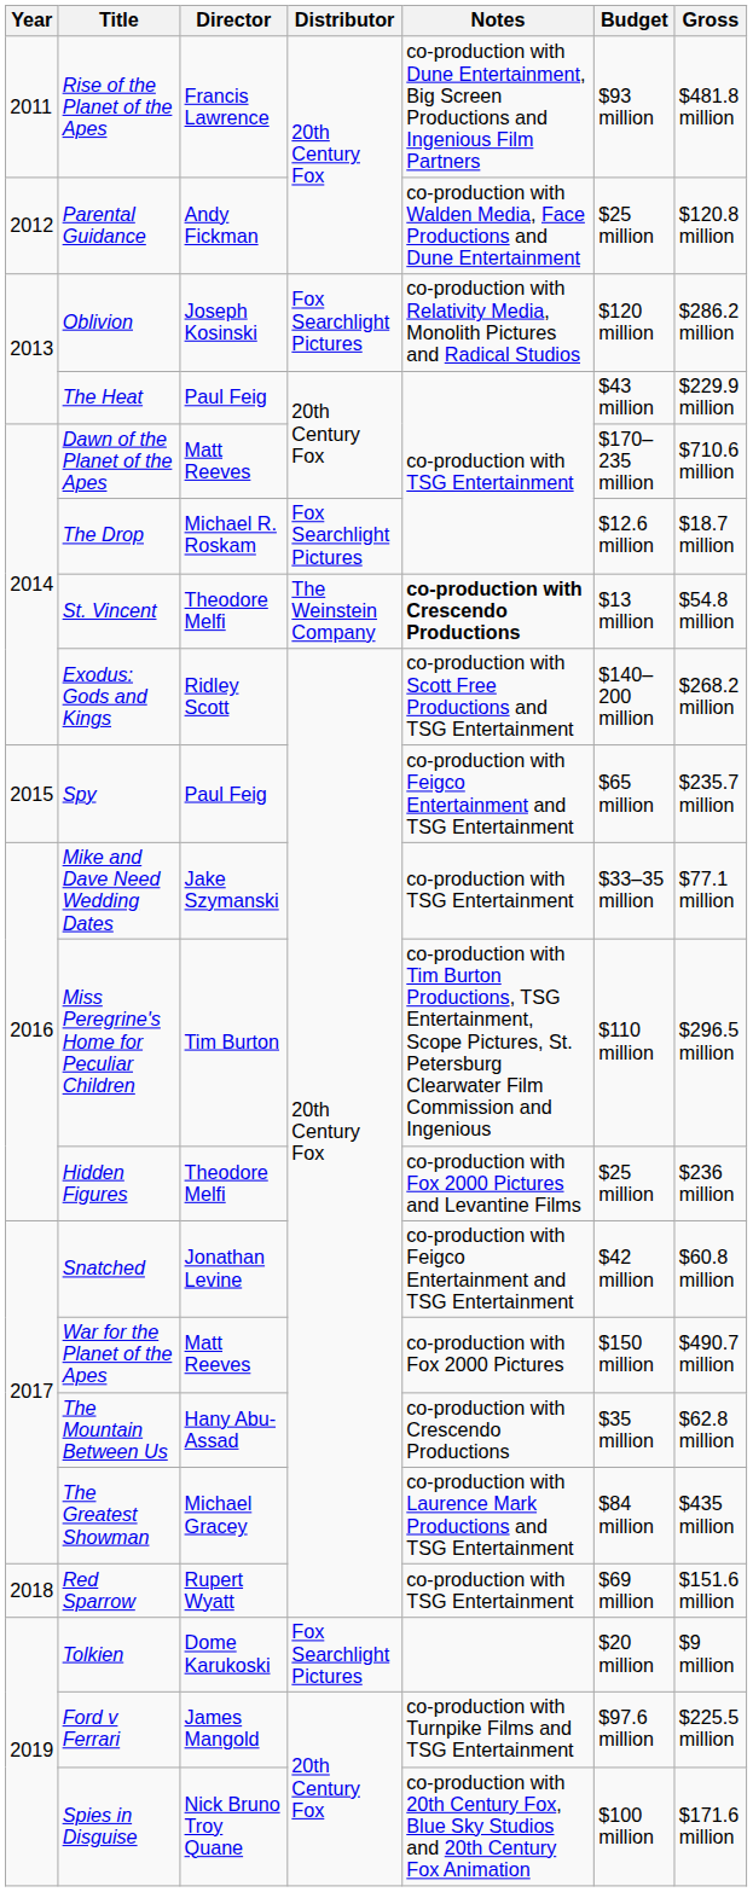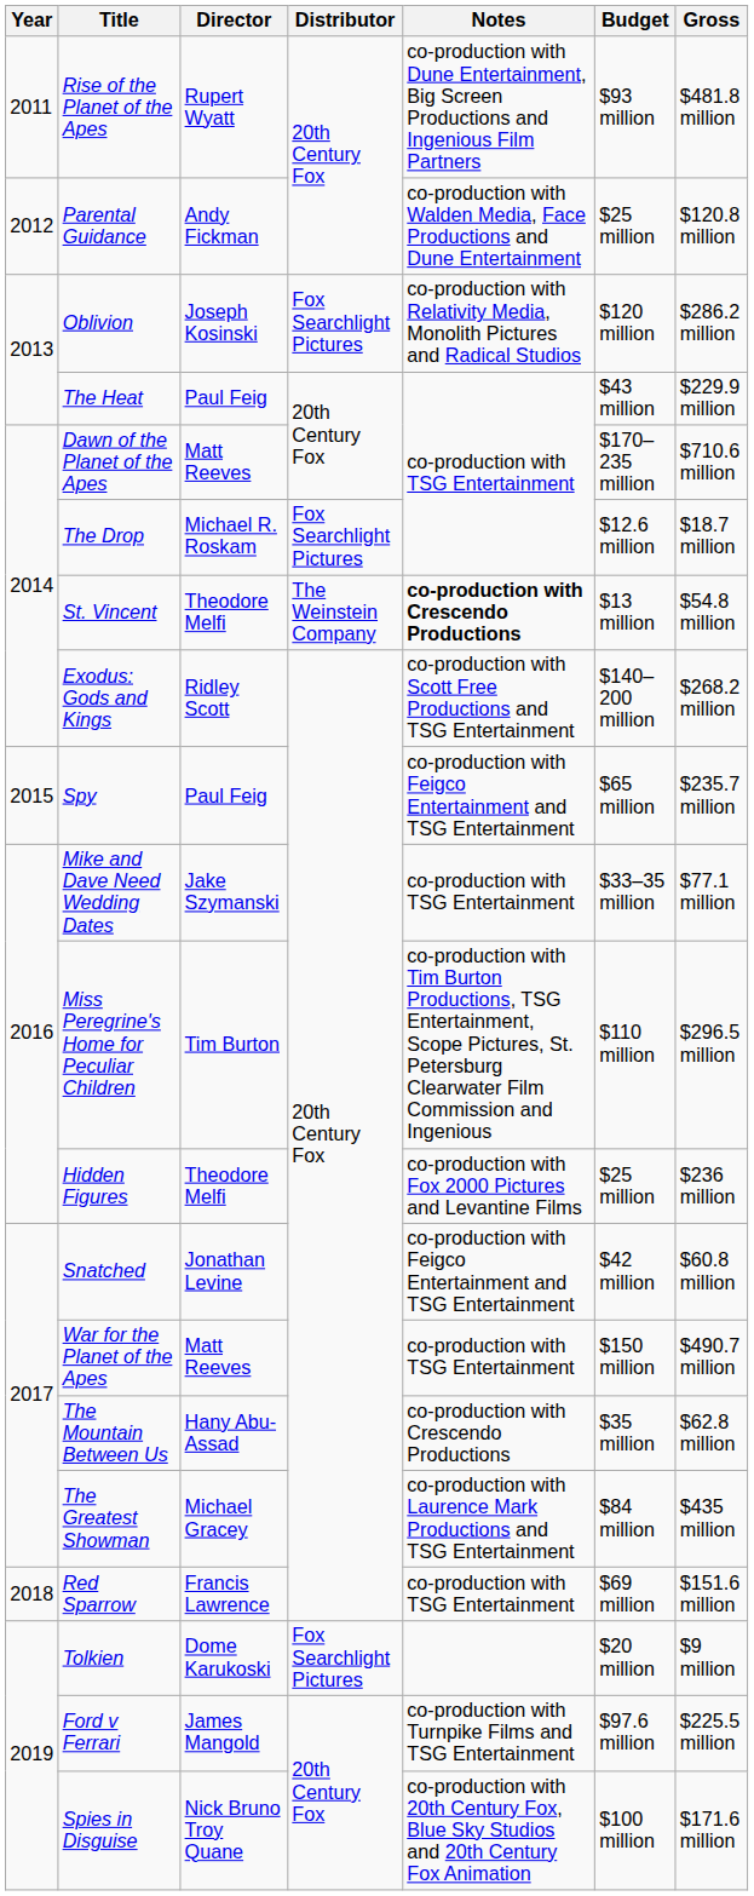 <table class="wikitable sortable">
 <tr>
 <th>Year</th>
 <th>Title</th>
 <th>Director</th>
 <th>Distributor</th>
 <th>Notes</th>
 <th>Budget</th>
 <th>Gross</th>
 </tr>
 <tr>
 <td>2011</td>
 <td><em><a href='#'>Rise of the Planet of the Apes</a></em></td>
-<td><a href='#'>Francis Lawrence</a></td>
+<td><a href='#'>Rupert Wyatt</a></td>
 <td rowspan="2"><a href='#'>20th Century Fox</a></td>
 <td>co-production with <a href='#'>Dune Entertainment</a>, Big Screen Productions and <a href='#'>Ingenious Film Partners</a></td>
 <td>$93 million</td>
 <td>$481.8 million</td>
 </tr>
 <tr>
 <td>2012</td>
 <td><em><a href='#'>Parental Guidance</a></em></td>
 <td><a href='#'>Andy Fickman</a></td>
 <td>co-production with <a href='#'>Walden Media</a>, <a href='#'>Face Productions</a> and <a href='#'>Dune Entertainment</a></td>
 <td>$25 million</td>
 <td>$120.8 million</td>
 </tr>
 <tr>
 <td rowspan="2">2013</td>
 <td><em><a href='#'>Oblivion</a></em></td>
 <td><a href='#'>Joseph Kosinski</a></td>
 <td><a href='#'>Fox Searchlight Pictures</a></td>
 <td>co-production with <a href='#'>Relativity Media</a>, Monolith Pictures and <a href='#'>Radical Studios</a></td>
 <td>$120 million</td>
 <td>$286.2 million</td>
 </tr>
 <tr>
 <td><em><a href='#'>The Heat</a></em></td>
 <td><a href='#'>Paul Feig</a></td>
 <td rowspan="2">20th Century Fox</td>
 <td rowspan="3">co-production with <a href='#'>TSG Entertainment</a></td>
 <td>$43 million</td>
 <td>$229.9 million</td>
 </tr>
 <tr>
 <td rowspan="4">2014</td>
 <td><em><a href='#'>Dawn of the Planet of the Apes</a></em></td>
 <td><a href='#'>Matt Reeves</a></td>
 <td>$170–235 million</td>
 <td>$710.6 million</td>
 </tr>
 <tr>
 <td><em><a href='#'>The Drop</a></em></td>
 <td><a href='#'>Michael R. Roskam</a></td>
 <td><a href='#'>Fox Searchlight Pictures</a></td>
 <td>$12.6 million</td>
 <td>$18.7 million</td>
 </tr>
 <tr>
 <td><em><a href='#'>St. Vincent</a></em></td>
 <td><a href='#'>Theodore Melfi</a></td>
 <td><a href='#'>The Weinstein Company</a></td>
 <td><strong>co-production with Crescendo Productions</strong></td>
 <td>$13 million</td>
 <td>$54.8 million</td>
 </tr>
 <tr>
 <td><em><a href='#'>Exodus: Gods and Kings</a></em></td>
 <td><a href='#'>Ridley Scott</a></td>
 <td rowspan="10">20th Century Fox</td>
 <td>co-production with <a href='#'>Scott Free Productions</a> and TSG Entertainment</td>
 <td>$140–200 million</td>
 <td>$268.2 million</td>
 </tr>
 <tr>
 <td>2015</td>
 <td><em><a href='#'>Spy</a></em></td>
 <td><a href='#'>Paul Feig</a></td>
 <td>co-production with <a href='#'>Feigco Entertainment</a> and TSG Entertainment</td>
 <td>$65 million</td>
 <td>$235.7 million</td>
 </tr>
 <tr>
 <td rowspan="3">2016</td>
 <td><em><a href='#'>Mike and Dave Need Wedding Dates</a></em></td>
 <td><a href='#'>Jake Szymanski</a></td>
 <td>co-production with TSG Entertainment</td>
 <td>$33–35 million</td>
 <td>$77.1 million</td>
 </tr>
 <tr>
 <td><em><a href='#'>Miss Peregrine's Home for Peculiar Children</a></em></td>
 <td><a href='#'>Tim Burton</a></td>
 <td>co-production with <a href='#'>Tim Burton Productions</a>, TSG Entertainment, Scope Pictures, St. Petersburg Clearwater Film Commission and Ingenious</td>
 <td>$110 million</td>
 <td>$296.5 million</td>
 </tr>
 <tr>
 <td><em><a href='#'>Hidden Figures</a></em></td>
 <td><a href='#'>Theodore Melfi</a></td>
 <td>co-production with <a href='#'>Fox 2000 Pictures</a> and Levantine Films</td>
 <td>$25 million</td>
 <td>$236 million</td>
 </tr>
 <tr>
 <td rowspan="4">2017</td>
 <td><em><a href='#'>Snatched</a></em></td>
 <td><a href='#'>Jonathan Levine</a></td>
 <td>co-production with Feigco Entertainment and TSG Entertainment</td>
 <td>$42 million</td>
 <td>$60.8 million</td>
 </tr>
 <tr>
 <td><em><a href='#'>War for the Planet of the Apes</a></em></td>
 <td><a href='#'>Matt Reeves</a></td>
-<td>co-production with Fox 2000 Pictures</td>
+<td>co-production with TSG Entertainment</td>
 <td>$150 million</td>
 <td>$490.7 million</td>
 </tr>
 <tr>
 <td><em><a href='#'>The Mountain Between Us</a></em></td>
 <td><a href='#'>Hany Abu-Assad</a></td>
 <td>co-production with Crescendo Productions</td>
 <td>$35 million</td>
 <td>$62.8 million</td>
 </tr>
 <tr>
 <td><em><a href='#'>The Greatest Showman</a></em></td>
 <td><a href='#'>Michael Gracey</a></td>
 <td>co-production with <a href='#'>Laurence Mark Productions</a> and TSG Entertainment</td>
 <td>$84 million</td>
 <td>$435 million</td>
 </tr>
 <tr>
 <td>2018</td>
 <td><em><a href='#'>Red Sparrow</a></em></td>
-<td><a href='#'>Rupert Wyatt</a></td>
+<td><a href='#'>Francis Lawrence</a></td>
 <td>co-production with TSG Entertainment</td>
 <td>$69 million</td>
 <td>$151.6 million</td>
 </tr>
 <tr>
 <td rowspan="3">2019</td>
 <td><em><a href='#'>Tolkien</a></em></td>
 <td><a href='#'>Dome Karukoski</a></td>
 <td><a href='#'>Fox Searchlight Pictures</a></td>
 <td></td>
 <td>$20 million</td>
 <td>$9 million</td>
 </tr>
 <tr>
 <td><em><a href='#'>Ford v Ferrari</a></em></td>
 <td><a href='#'>James Mangold</a></td>
 <td rowspan="2"><a href='#'>20th Century Fox</a></td>
 <td>co-production with Turnpike Films and TSG Entertainment</td>
 <td>$97.6 million</td>
 <td>$225.5 million</td>
 </tr>
 <tr>
 <td><em><a href='#'>Spies in Disguise</a></em></td>
 <td><a href='#'>Nick Bruno<br>Troy Quane</a></td>
 <td>co-production with <a href='#'>20th Century Fox</a>, <a href='#'>Blue Sky Studios</a> and <a href='#'>20th Century Fox Animation</a></td>
 <td>$100 million</td>
 <td>$171.6 million</td>
 </tr>
 </table>
